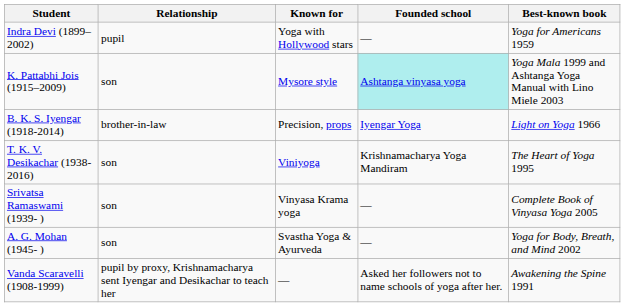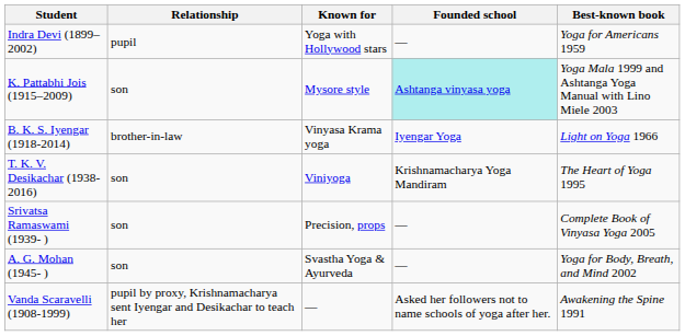 <table class="wikitable">
 <tr>
 <th>Student</th>
 <th>Relationship</th>
 <th>Known for</th>
 <th>Founded school</th>
 <th>Best-known book</th>
 </tr>
 <tr>
 <td><a href='#'>Indra Devi</a> (1899–2002)</td>
 <td>pupil</td>
 <td>Yoga with <a href='#'>Hollywood</a> stars</td>
 <td>—</td>
 <td><em>Yoga for Americans</em> 1959</td>
 </tr>
 <tr>
 <td><a href='#'>K. Pattabhi Jois</a> (1915–2009)</td>
 <td>son</td>
 <td><a href='#'>Mysore style</a></td>
 <td style="background: paleturquoise;"><a href='#'>Ashtanga vinyasa yoga</a></td>
 <td><em>Yoga Mala</em> 1999 and<br>Ashtanga Yoga Manual with Lino Miele 2003</td>
 </tr>
 <tr>
 <td><a href='#'>B. K. S. Iyengar</a> (1918-2014)</td>
 <td>brother-in-law</td>
-<td>Precision, <a href='#'>props</a></td>
+<td>Vinyasa Krama yoga</td>
 <td><a href='#'>Iyengar Yoga</a></td>
 <td><em><a href='#'>Light on Yoga</a></em> 1966</td>
 </tr>
 <tr>
 <td><a href='#'>T. K. V. Desikachar</a> (1938-2016)</td>
 <td>son</td>
 <td><a href='#'>Viniyoga</a></td>
 <td>Krishnamacharya Yoga Mandiram</td>
 <td><em>The Heart of Yoga</em> 1995</td>
 </tr>
 <tr>
 <td><a href='#'>Srivatsa Ramaswami</a> (1939- )</td>
 <td>son</td>
-<td>Vinyasa Krama yoga</td>
+<td>Precision, <a href='#'>props</a></td>
 <td>—</td>
 <td><em>Complete Book of Vinyasa Yoga</em> 2005</td>
 </tr>
 <tr>
 <td><a href='#'>A. G. Mohan</a> (1945- )</td>
 <td>son</td>
 <td>Svastha Yoga & Ayurveda</td>
 <td>—</td>
 <td><em>Yoga for Body, Breath, and Mind</em> 2002</td>
 </tr>
 <tr>
 <td><a href='#'>Vanda Scaravelli</a> (1908-1999)</td>
 <td>pupil by proxy, Krishnamacharya sent Iyengar and Desikachar to teach her</td>
 <td>—</td>
 <td>Asked her followers not to name schools of yoga after her.</td>
 <td><em>Awakening the Spine</em> 1991</td>
 </tr>
 </table>
